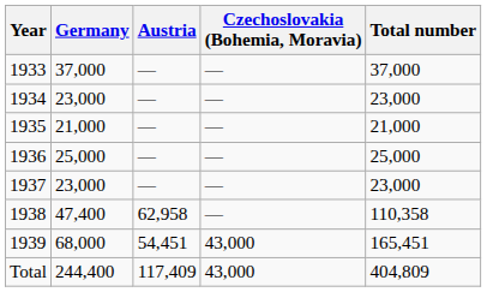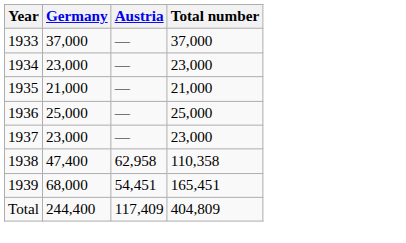 <table class="wikitable">
 <tr>
 <th>Year</th>
 <th><a href='#'>Germany</a></th>
 <th><a href='#'>Austria</a></th>
-<th><a href='#'>Czechoslovakia</a><br>(Bohemia, Moravia)</th>
 <th>Total number</th>
 </tr>
 <tr>
 <td>1933</td>
 <td>37,000</td>
-<td>—</td>
 <td>—</td>
 <td>37,000</td>
 </tr>
 <tr>
 <td>1934</td>
 <td>23,000</td>
 <td>—</td>
-<td>—</td>
 <td>23,000</td>
 </tr>
 <tr>
 <td>1935</td>
 <td>21,000</td>
-<td>—</td>
 <td>—</td>
 <td>21,000</td>
 </tr>
 <tr>
 <td>1936</td>
 <td>25,000</td>
 <td>—</td>
-<td>—</td>
 <td>25,000</td>
 </tr>
 <tr>
 <td>1937</td>
 <td>23,000</td>
-<td>—</td>
 <td>—</td>
 <td>23,000</td>
 </tr>
 <tr>
 <td>1938</td>
 <td>47,400</td>
 <td>62,958</td>
-<td>—</td>
 <td>110,358</td>
 </tr>
 <tr>
 <td>1939</td>
 <td>68,000</td>
 <td>54,451</td>
-<td>43,000</td>
 <td>165,451</td>
 </tr>
 <tr>
 <td>Total</td>
 <td>244,400</td>
 <td>117,409</td>
-<td>43,000</td>
 <td>404,809</td>
 </tr>
 </table>
